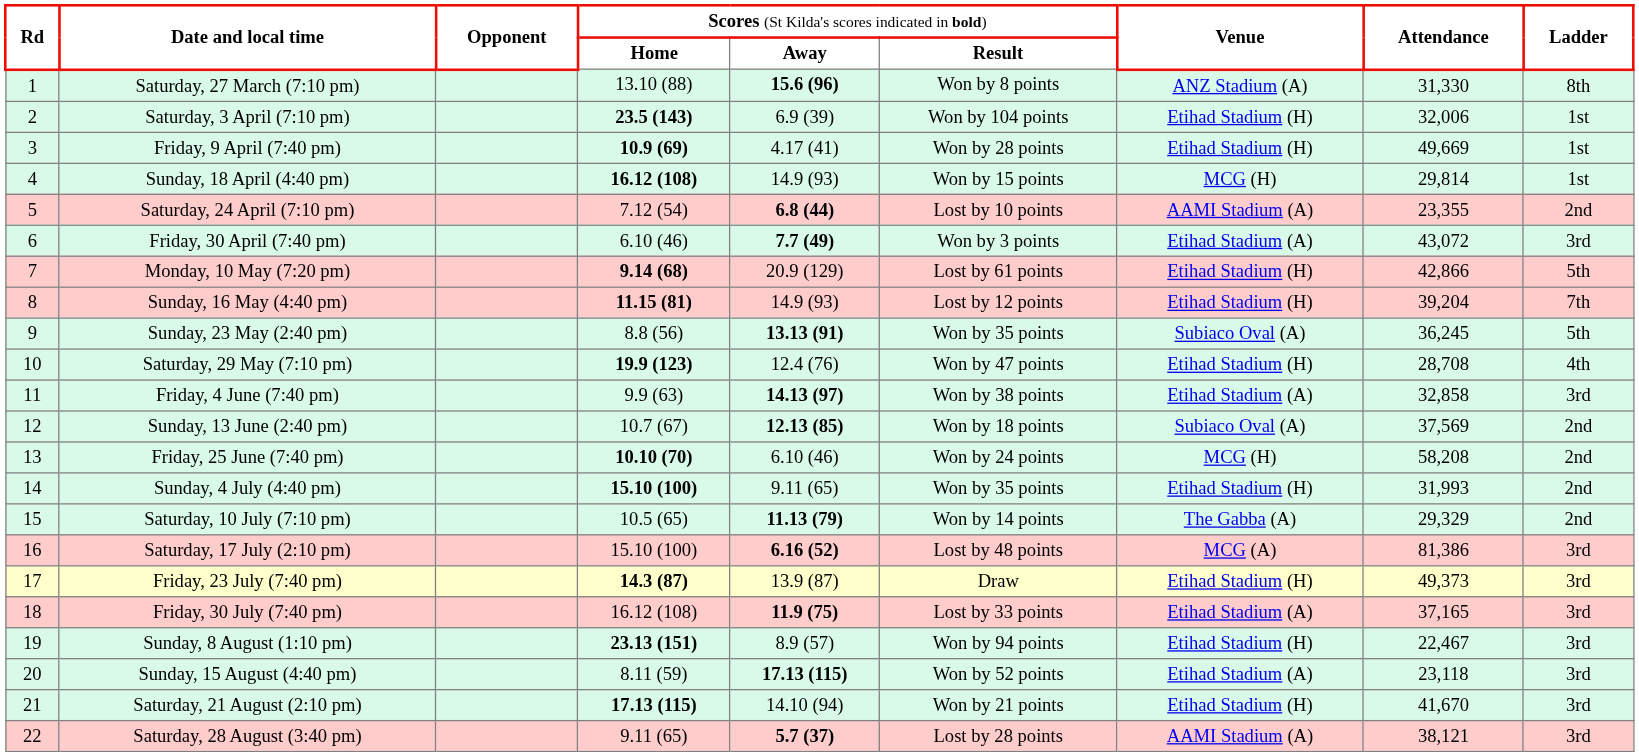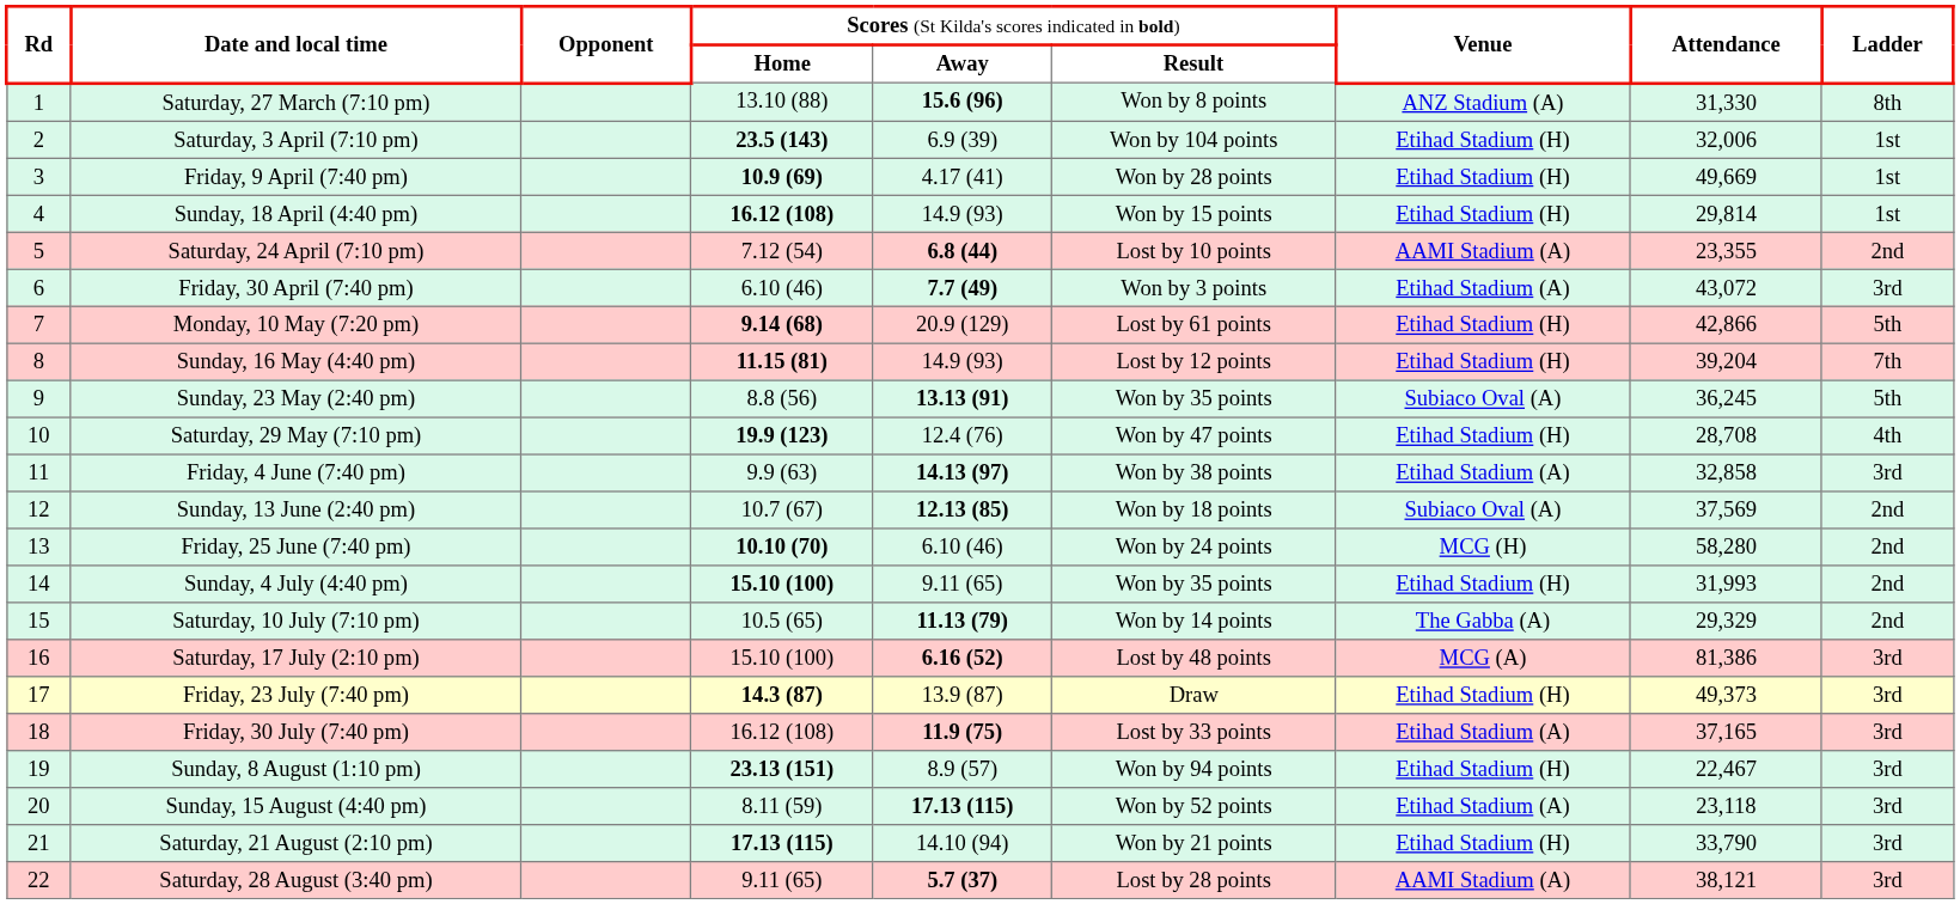 <table border="1" cellpadding="3" cellspacing="0" style="border-collapse:collapse; font-size:90%; text-align:center; width:100%;">
 <tr style="background:white; color: black;">
 <td rowspan=2 style="border: solid #ED0F05 2px;"><strong>Rd</strong></td>
 <td rowspan=2 style="border: solid #ED0F05 2px;"><strong>Date and local time</strong></td>
 <td rowspan=2 style="border: solid #ED0F05 2px;"><strong>Opponent</strong></td>
 <td colspan=3 style="border: solid #ED0F05 2px;"><strong>Scores</strong> <small>(St Kilda's scores indicated in <strong>bold</strong>)</small></td>
 <td rowspan=2 style="border: solid #ED0F05 2px;"><strong>Venue</strong></td>
 <td rowspan=2 style="border: solid #ED0F05 2px;"><strong>Attendance</strong></td>
 <td rowspan=2 style="border: solid #ED0F05 2px;"><strong>Ladder</strong></td>
 </tr>
 <tr>
 <th><span>Home</span></th>
 <th><span>Away</span></th>
 <th><span>Result</span></th>
 </tr>
 <tr style="background:#d9f9e9">
 <td>1</td>
 <td>Saturday, 27 March (7:10 pm)</td>
 <td></td>
 <td>13.10 (88)</td>
 <td><strong>15.6 (96)</strong></td>
 <td>Won by 8 points</td>
 <td><a href='#'>ANZ Stadium</a> (A)</td>
 <td>31,330</td>
 <td>8th</td>
 </tr>
 <tr style="background:#d9f9e9">
 <td>2</td>
 <td>Saturday, 3 April (7:10 pm)</td>
 <td></td>
 <td><strong>23.5 (143)</strong></td>
 <td>6.9 (39)</td>
 <td>Won by 104 points</td>
 <td><a href='#'>Etihad Stadium</a> (H)</td>
 <td>32,006</td>
 <td>1st</td>
 </tr>
 <tr style="background:#d9f9e9">
 <td>3</td>
 <td>Friday, 9 April (7:40 pm)</td>
 <td></td>
 <td><strong>10.9 (69)</strong></td>
 <td>4.17 (41)</td>
 <td>Won by 28 points</td>
 <td><a href='#'>Etihad Stadium</a> (H)</td>
 <td>49,669</td>
 <td>1st</td>
 </tr>
 <tr style="background:#d9f9e9">
 <td>4</td>
 <td>Sunday, 18 April (4:40 pm)</td>
 <td></td>
 <td><strong>16.12 (108)</strong></td>
 <td>14.9 (93)</td>
 <td>Won by 15 points</td>
-<td><a href='#'>MCG</a> (H)</td>
+<td><a href='#'>Etihad Stadium</a> (H)</td>
 <td>29,814</td>
 <td>1st</td>
 </tr>
 <tr style="background:#fcc;">
 <td>5</td>
 <td>Saturday, 24 April (7:10 pm)</td>
 <td></td>
 <td>7.12 (54)</td>
 <td><strong>6.8 (44)</strong></td>
 <td>Lost by 10 points</td>
 <td><a href='#'>AAMI Stadium</a> (A)</td>
 <td>23,355</td>
 <td>2nd</td>
 </tr>
 <tr style="background:#d9f9e9">
 <td>6</td>
 <td>Friday, 30 April (7:40 pm)</td>
 <td></td>
 <td>6.10 (46)</td>
 <td><strong>7.7 (49)</strong></td>
 <td>Won by 3 points</td>
 <td><a href='#'>Etihad Stadium</a> (A)</td>
 <td>43,072</td>
 <td>3rd</td>
 </tr>
 <tr style="background:#fcc;">
 <td>7</td>
 <td>Monday, 10 May (7:20 pm)</td>
 <td></td>
 <td><strong>9.14 (68)</strong></td>
 <td>20.9 (129)</td>
 <td>Lost by 61 points</td>
 <td><a href='#'>Etihad Stadium</a> (H)</td>
 <td>42,866</td>
 <td>5th</td>
 </tr>
 <tr style="background:#fcc;">
 <td>8</td>
 <td>Sunday, 16 May (4:40 pm)</td>
 <td></td>
 <td><strong>11.15 (81)</strong></td>
 <td>14.9 (93)</td>
 <td>Lost by 12 points</td>
 <td><a href='#'>Etihad Stadium</a> (H)</td>
 <td>39,204</td>
 <td>7th</td>
 </tr>
 <tr style="background:#d9f9e9">
 <td>9</td>
 <td>Sunday, 23 May (2:40 pm)</td>
 <td></td>
 <td>8.8 (56)</td>
 <td><strong>13.13 (91)</strong></td>
 <td>Won by 35 points</td>
 <td><a href='#'>Subiaco Oval</a> (A)</td>
 <td>36,245</td>
 <td>5th</td>
 </tr>
 <tr style="background:#d9f9e9">
 <td>10</td>
 <td>Saturday, 29 May (7:10 pm)</td>
 <td></td>
 <td><strong>19.9 (123)</strong></td>
 <td>12.4 (76)</td>
 <td>Won by 47 points</td>
 <td><a href='#'>Etihad Stadium</a> (H)</td>
 <td>28,708</td>
 <td>4th</td>
 </tr>
 <tr style="background:#d9f9e9">
 <td>11</td>
 <td>Friday, 4 June (7:40 pm)</td>
 <td></td>
 <td>9.9 (63)</td>
 <td><strong>14.13 (97)</strong></td>
 <td>Won by 38 points</td>
 <td><a href='#'>Etihad Stadium</a> (A)</td>
 <td>32,858</td>
 <td>3rd</td>
 </tr>
 <tr style="background:#d9f9e9">
 <td>12</td>
 <td>Sunday, 13 June (2:40 pm)</td>
 <td></td>
 <td>10.7 (67)</td>
 <td><strong>12.13 (85)</strong></td>
 <td>Won by 18 points</td>
 <td><a href='#'>Subiaco Oval</a> (A)</td>
 <td>37,569</td>
 <td>2nd</td>
 </tr>
 <tr style="background:#d9f9e9">
 <td>13</td>
 <td>Friday, 25 June (7:40 pm)</td>
 <td></td>
 <td><strong>10.10 (70)</strong></td>
 <td>6.10 (46)</td>
 <td>Won by 24 points</td>
 <td><a href='#'>MCG</a> (H)</td>
-<td>58,208</td>
+<td>58,280</td>
 <td>2nd</td>
 </tr>
 <tr style="background:#d9f9e9">
 <td>14</td>
 <td>Sunday, 4 July (4:40 pm)</td>
 <td></td>
 <td><strong>15.10 (100)</strong></td>
 <td>9.11 (65)</td>
 <td>Won by 35 points</td>
 <td><a href='#'>Etihad Stadium</a> (H)</td>
 <td>31,993</td>
 <td>2nd</td>
 </tr>
 <tr style="background:#d9f9e9">
 <td>15</td>
 <td>Saturday, 10 July (7:10 pm)</td>
 <td></td>
 <td>10.5 (65)</td>
 <td><strong>11.13 (79)</strong></td>
 <td>Won by 14 points</td>
 <td><a href='#'>The Gabba</a> (A)</td>
 <td>29,329</td>
 <td>2nd</td>
 </tr>
 <tr style="background:#fcc;">
 <td>16</td>
 <td>Saturday, 17 July (2:10 pm)</td>
 <td></td>
 <td>15.10 (100)</td>
 <td><strong>6.16 (52)</strong></td>
 <td>Lost by 48 points</td>
 <td><a href='#'>MCG</a> (A)</td>
 <td>81,386</td>
 <td>3rd</td>
 </tr>
 <tr style="background:#ffc;">
 <td>17</td>
 <td>Friday, 23 July (7:40 pm)</td>
 <td></td>
 <td><strong>14.3 (87)</strong></td>
 <td>13.9 (87)</td>
 <td>Draw</td>
 <td><a href='#'>Etihad Stadium</a> (H)</td>
 <td>49,373</td>
 <td>3rd</td>
 </tr>
 <tr style="background:#fcc;">
 <td>18</td>
 <td>Friday, 30 July (7:40 pm)</td>
 <td></td>
 <td>16.12 (108)</td>
 <td><strong>11.9 (75)</strong></td>
 <td>Lost by 33 points</td>
 <td><a href='#'>Etihad Stadium</a> (A)</td>
 <td>37,165</td>
 <td>3rd</td>
 </tr>
 <tr style="background:#d9f9e9">
 <td>19</td>
 <td>Sunday, 8 August (1:10 pm)</td>
 <td></td>
 <td><strong>23.13 (151)</strong></td>
 <td>8.9 (57)</td>
 <td>Won by 94 points</td>
 <td><a href='#'>Etihad Stadium</a> (H)</td>
 <td>22,467</td>
 <td>3rd</td>
 </tr>
 <tr style="background:#d9f9e9">
 <td>20</td>
 <td>Sunday, 15 August (4:40 pm)</td>
 <td></td>
 <td>8.11 (59)</td>
 <td><strong>17.13 (115)</strong></td>
 <td>Won by 52 points</td>
 <td><a href='#'>Etihad Stadium</a> (A)</td>
 <td>23,118</td>
 <td>3rd</td>
 </tr>
 <tr style="background:#d9f9e9">
 <td>21</td>
 <td>Saturday, 21 August (2:10 pm)</td>
 <td></td>
 <td><strong>17.13 (115)</strong></td>
 <td>14.10 (94)</td>
 <td>Won by 21 points</td>
 <td><a href='#'>Etihad Stadium</a> (H)</td>
-<td>41,670</td>
+<td>33,790</td>
 <td>3rd</td>
 </tr>
 <tr style="background:#fcc;">
 <td>22</td>
 <td>Saturday, 28 August (3:40 pm)</td>
 <td></td>
 <td>9.11 (65)</td>
 <td><strong>5.7 (37)</strong></td>
 <td>Lost by 28 points</td>
 <td><a href='#'>AAMI Stadium</a> (A)</td>
 <td>38,121</td>
 <td>3rd</td>
 </tr>
 </table>
